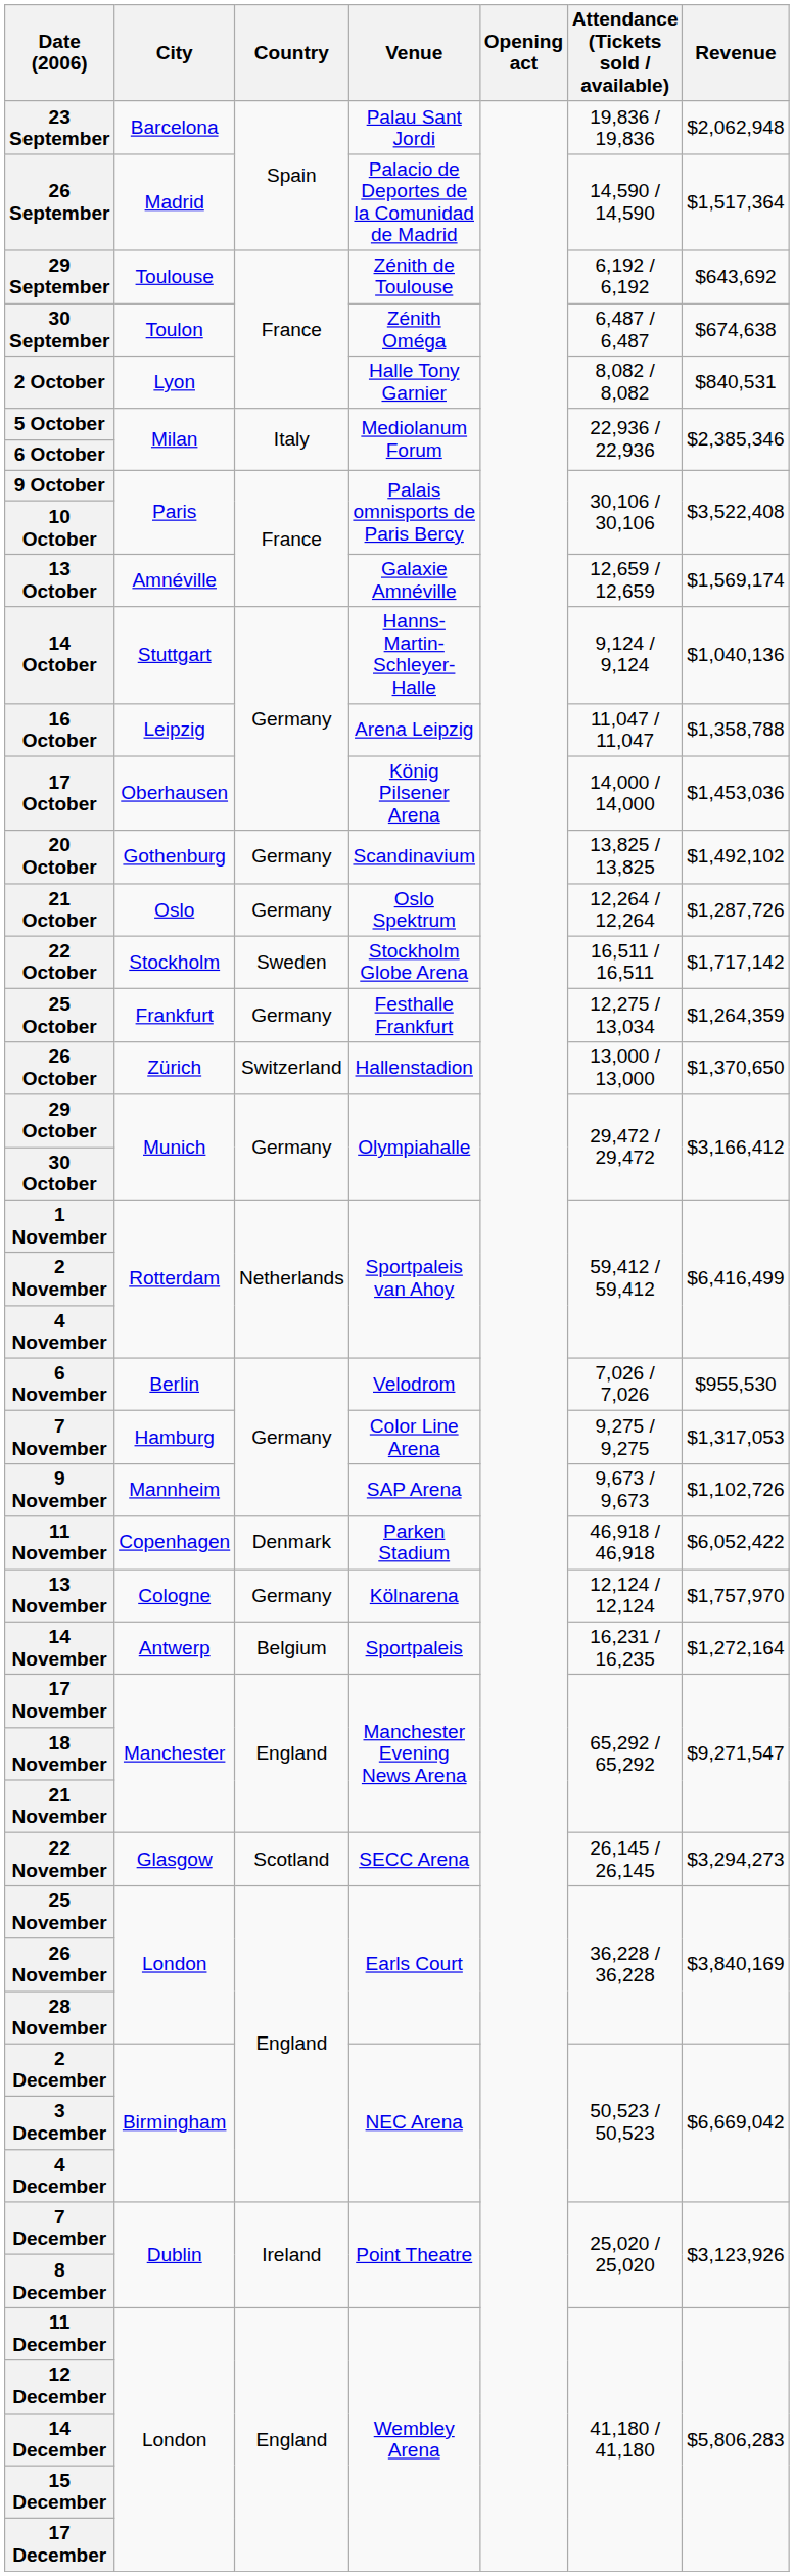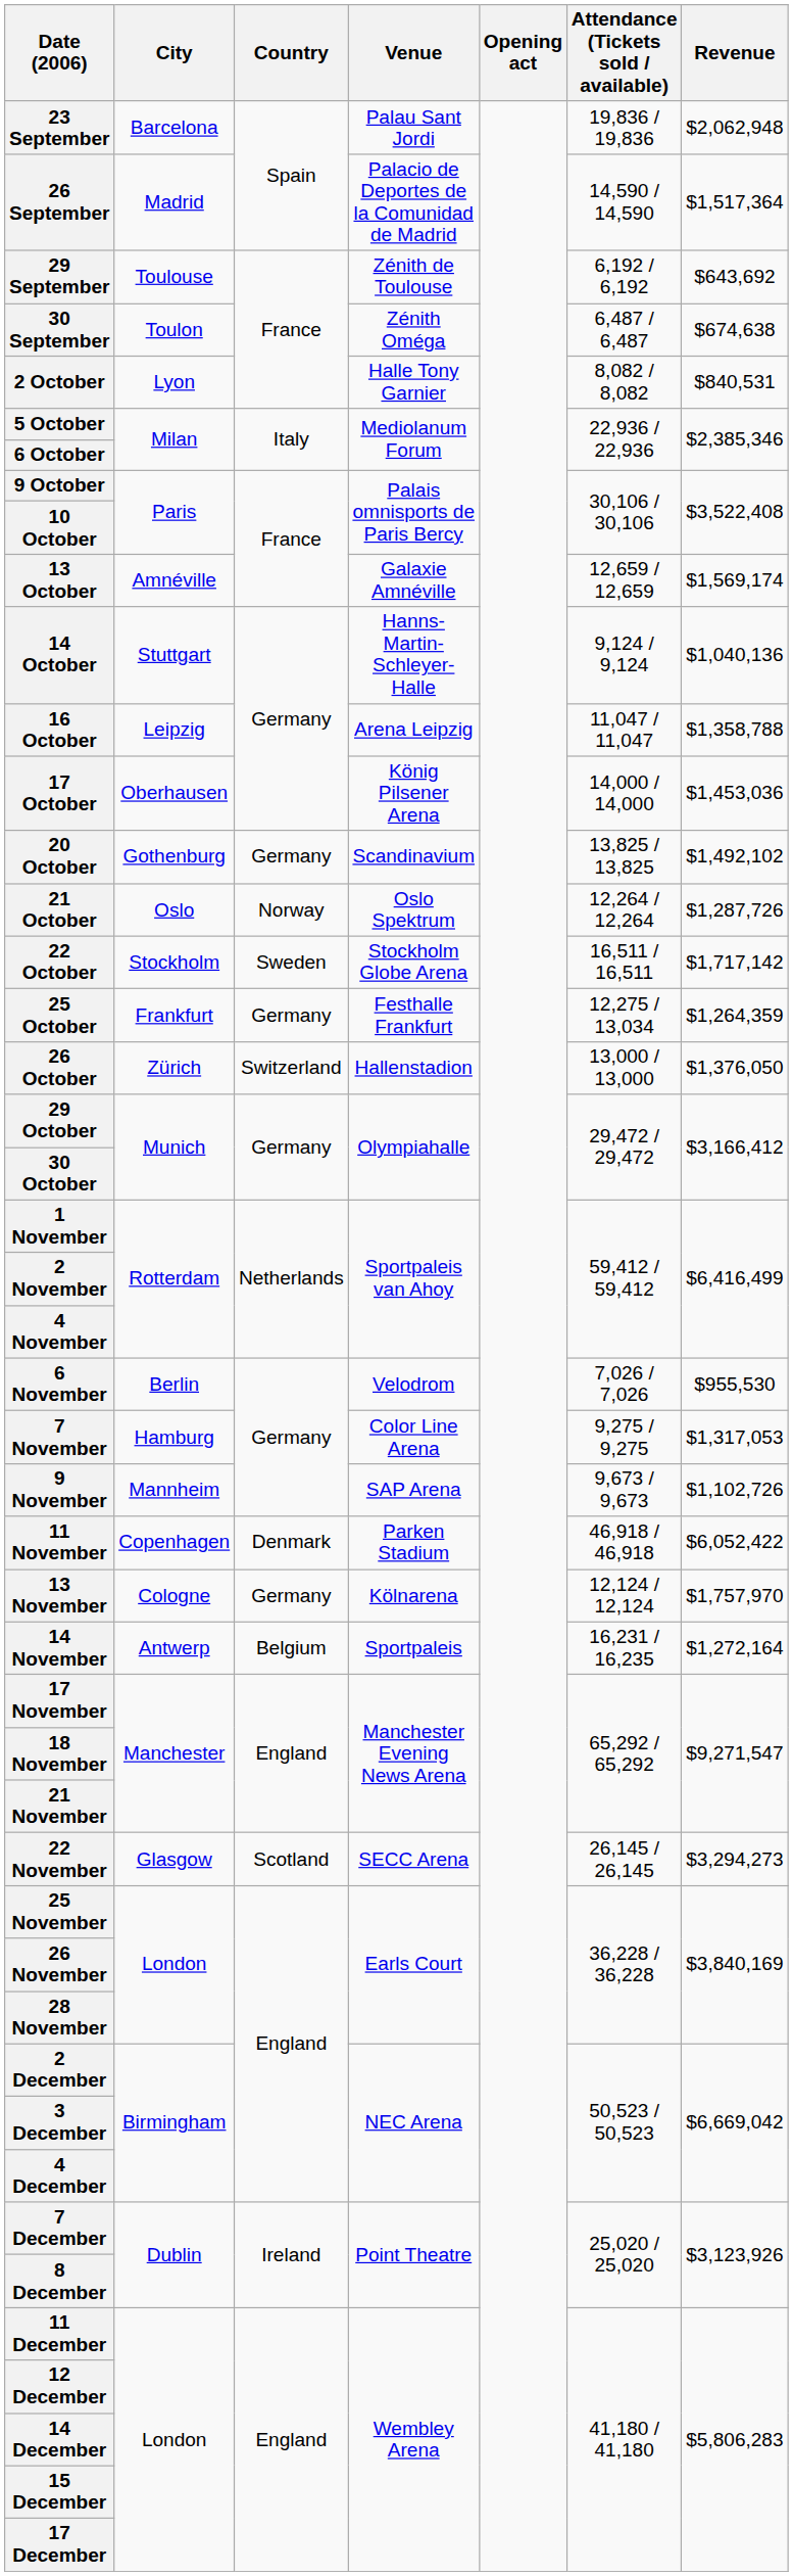 <table class="wikitable plainrowheaders" style="text-align:center;">
 <tr>
 <th scope="col" style="width:12em;">Date<br>(2006)</th>
 <th scope="col" style="width:10em;">City</th>
 <th scope="col" style="width:10em;">Country</th>
 <th scope="col" style="width:16em;">Venue</th>
 <th scope="col" style="width:10em;">Opening act</th>
 <th scope="col" style="width:10em;">Attendance <br>(Tickets sold / available)</th>
 <th scope="col" style="width:10em;">Revenue</th>
 </tr>
 <tr>
 <th scope="row" style="text-align:center;">23 September</th>
 <td><a href='#'>Barcelona</a></td>
 <td rowspan="2">Spain</td>
 <td><a href='#'>Palau Sant Jordi</a></td>
 <td rowspan="46"></td>
 <td>19,836 / 19,836</td>
 <td>$2,062,948</td>
 </tr>
 <tr>
 <th scope="row" style="text-align:center;">26 September</th>
 <td><a href='#'>Madrid</a></td>
 <td><a href='#'>Palacio de Deportes de la Comunidad de Madrid</a></td>
 <td>14,590 / 14,590</td>
 <td>$1,517,364</td>
 </tr>
 <tr>
 <th scope="row" style="text-align:center;">29 September</th>
 <td><a href='#'>Toulouse</a></td>
 <td rowspan="3">France</td>
 <td><a href='#'>Zénith de Toulouse</a></td>
 <td>6,192 / 6,192</td>
 <td>$643,692</td>
 </tr>
 <tr>
 <th scope="row" style="text-align:center;">30 September</th>
 <td><a href='#'>Toulon</a></td>
 <td><a href='#'>Zénith Oméga</a></td>
 <td>6,487 / 6,487</td>
 <td>$674,638</td>
 </tr>
 <tr>
 <th scope="row" style="text-align:center;">2 October</th>
 <td><a href='#'>Lyon</a></td>
 <td><a href='#'>Halle Tony Garnier</a></td>
 <td>8,082 / 8,082</td>
 <td>$840,531</td>
 </tr>
 <tr>
 <th scope="row" style="text-align:center;">5 October</th>
 <td rowspan="2"><a href='#'>Milan</a></td>
 <td rowspan="2">Italy</td>
 <td rowspan="2"><a href='#'>Mediolanum Forum</a></td>
 <td rowspan="2">22,936 / 22,936</td>
 <td rowspan="2">$2,385,346</td>
 </tr>
 <tr>
 <th scope="row" style="text-align:center;">6 October</th>
 </tr>
 <tr>
 <th scope="row" style="text-align:center;">9 October</th>
 <td rowspan="2"><a href='#'>Paris</a></td>
 <td rowspan="3">France</td>
 <td rowspan="2"><a href='#'>Palais omnisports de Paris Bercy</a></td>
 <td rowspan="2">30,106 / 30,106</td>
 <td rowspan="2">$3,522,408</td>
 </tr>
 <tr>
 <th scope="row" style="text-align:center;">10 October</th>
 </tr>
 <tr>
 <th scope="row" style="text-align:center;">13 October</th>
 <td><a href='#'>Amnéville</a></td>
 <td><a href='#'>Galaxie Amnéville</a></td>
 <td>12,659 / 12,659</td>
 <td>$1,569,174</td>
 </tr>
 <tr>
 <th scope="row" style="text-align:center;">14 October</th>
 <td><a href='#'>Stuttgart</a></td>
 <td rowspan="3">Germany</td>
 <td><a href='#'>Hanns-Martin-Schleyer-Halle</a></td>
 <td>9,124 / 9,124</td>
 <td>$1,040,136</td>
 </tr>
 <tr>
 <th scope="row" style="text-align:center;">16 October</th>
 <td><a href='#'>Leipzig</a></td>
 <td><a href='#'>Arena Leipzig</a></td>
 <td>11,047 / 11,047</td>
 <td>$1,358,788</td>
 </tr>
 <tr>
 <th scope="row" style="text-align:center;">17 October</th>
 <td><a href='#'>Oberhausen</a></td>
 <td><a href='#'>König Pilsener Arena</a></td>
 <td>14,000 / 14,000</td>
 <td>$1,453,036</td>
 </tr>
 <tr>
 <th scope="row" style="text-align:center;">20 October</th>
 <td><a href='#'>Gothenburg</a></td>
 <td>Germany</td>
 <td><a href='#'>Scandinavium</a></td>
 <td>13,825 / 13,825</td>
 <td>$1,492,102</td>
 </tr>
 <tr>
 <th scope="row" style="text-align:center;">21 October</th>
 <td><a href='#'>Oslo</a></td>
-<td>Germany</td>
+<td>Norway</td>
 <td><a href='#'>Oslo Spektrum</a></td>
 <td>12,264 / 12,264</td>
 <td>$1,287,726</td>
 </tr>
 <tr>
 <th scope="row" style="text-align:center;">22 October</th>
 <td><a href='#'>Stockholm</a></td>
 <td>Sweden</td>
 <td><a href='#'>Stockholm Globe Arena</a></td>
 <td>16,511 / 16,511</td>
 <td>$1,717,142</td>
 </tr>
 <tr>
 <th scope="row" style="text-align:center;">25 October</th>
 <td><a href='#'>Frankfurt</a></td>
 <td>Germany</td>
 <td><a href='#'>Festhalle Frankfurt</a></td>
 <td>12,275 / 13,034</td>
 <td>$1,264,359</td>
 </tr>
 <tr>
 <th scope="row" style="text-align:center;">26 October</th>
 <td><a href='#'>Zürich</a></td>
 <td>Switzerland</td>
 <td><a href='#'>Hallenstadion</a></td>
 <td>13,000 / 13,000</td>
-<td>$1,370,650</td>
+<td>$1,376,050</td>
 </tr>
 <tr>
 <th scope="row" style="text-align:center;">29 October</th>
 <td rowspan="2"><a href='#'>Munich</a></td>
 <td rowspan="2">Germany</td>
 <td rowspan="2"><a href='#'>Olympiahalle</a></td>
 <td rowspan="2">29,472 / 29,472</td>
 <td rowspan="2">$3,166,412</td>
 </tr>
 <tr>
 <th scope="row" style="text-align:center;">30 October</th>
 </tr>
 <tr>
 <th scope="row" style="text-align:center;">1 November</th>
 <td rowspan="3"><a href='#'>Rotterdam</a></td>
 <td rowspan="3">Netherlands</td>
 <td rowspan="3"><a href='#'>Sportpaleis van Ahoy</a></td>
 <td rowspan="3">59,412 / 59,412</td>
 <td rowspan="3">$6,416,499</td>
 </tr>
 <tr>
 <th scope="row" style="text-align:center;">2 November</th>
 </tr>
 <tr>
 <th scope="row" style="text-align:center;">4 November</th>
 </tr>
 <tr>
 <th scope="row" style="text-align:center;">6 November</th>
 <td><a href='#'>Berlin</a></td>
 <td rowspan="3">Germany</td>
 <td><a href='#'>Velodrom</a></td>
 <td>7,026 / 7,026</td>
 <td>$955,530</td>
 </tr>
 <tr>
 <th scope="row" style="text-align:center;">7 November</th>
 <td><a href='#'>Hamburg</a></td>
 <td><a href='#'>Color Line Arena</a></td>
 <td>9,275 / 9,275</td>
 <td>$1,317,053</td>
 </tr>
 <tr>
 <th scope="row" style="text-align:center;">9 November</th>
 <td><a href='#'>Mannheim</a></td>
 <td><a href='#'>SAP Arena</a></td>
 <td>9,673 / 9,673</td>
 <td>$1,102,726</td>
 </tr>
 <tr>
 <th scope="row" style="text-align:center;">11 November</th>
 <td><a href='#'>Copenhagen</a></td>
 <td>Denmark</td>
 <td><a href='#'>Parken Stadium</a></td>
 <td>46,918 / 46,918</td>
 <td>$6,052,422</td>
 </tr>
 <tr>
 <th scope="row" style="text-align:center;">13 November</th>
 <td><a href='#'>Cologne</a></td>
 <td>Germany</td>
 <td><a href='#'>Kölnarena</a></td>
 <td>12,124 / 12,124</td>
 <td>$1,757,970</td>
 </tr>
 <tr>
 <th scope="row" style="text-align:center;">14 November</th>
 <td><a href='#'>Antwerp</a></td>
 <td>Belgium</td>
 <td><a href='#'>Sportpaleis</a></td>
 <td>16,231 / 16,235</td>
 <td>$1,272,164</td>
 </tr>
 <tr>
 <th scope="row" style="text-align:center;">17 November</th>
 <td rowspan="3"><a href='#'>Manchester</a></td>
 <td rowspan="3">England</td>
 <td rowspan="3"><a href='#'>Manchester Evening News Arena</a></td>
 <td rowspan="3">65,292 / 65,292</td>
 <td rowspan="3">$9,271,547</td>
 </tr>
 <tr>
 <th scope="row" style="text-align:center;">18 November</th>
 </tr>
 <tr>
 <th scope="row" style="text-align:center;">21 November</th>
 </tr>
 <tr>
 <th scope="row" style="text-align:center;">22 November</th>
 <td><a href='#'>Glasgow</a></td>
 <td>Scotland</td>
 <td><a href='#'>SECC Arena</a></td>
 <td>26,145 / 26,145</td>
 <td>$3,294,273</td>
 </tr>
 <tr>
 <th scope="row" style="text-align:center;">25 November</th>
 <td rowspan="3"><a href='#'>London</a></td>
 <td rowspan="6">England</td>
 <td rowspan="3"><a href='#'>Earls Court</a></td>
 <td rowspan="3">36,228 / 36,228</td>
 <td rowspan="3">$3,840,169</td>
 </tr>
 <tr>
 <th scope="row" style="text-align:center;">26 November</th>
 </tr>
 <tr>
 <th scope="row" style="text-align:center;">28 November</th>
 </tr>
 <tr>
 <th scope="row" style="text-align:center;">2 December</th>
 <td rowspan="3"><a href='#'>Birmingham</a></td>
 <td rowspan="3"><a href='#'>NEC Arena</a></td>
 <td rowspan="3">50,523 / 50,523</td>
 <td rowspan="3">$6,669,042</td>
 </tr>
 <tr>
 <th scope="row" style="text-align:center;">3 December</th>
 </tr>
 <tr>
 <th scope="row" style="text-align:center;">4 December</th>
 </tr>
 <tr>
 <th scope="row" style="text-align:center;">7 December</th>
 <td rowspan="2"><a href='#'>Dublin</a></td>
 <td rowspan="2">Ireland</td>
 <td rowspan="2"><a href='#'>Point Theatre</a></td>
 <td rowspan="2">25,020 / 25,020</td>
 <td rowspan="2">$3,123,926</td>
 </tr>
 <tr>
 <th scope="row" style="text-align:center;">8 December</th>
 </tr>
 <tr>
 <th scope="row" style="text-align:center;">11 December</th>
 <td rowspan="5">London</td>
 <td rowspan="5">England</td>
 <td rowspan="5"><a href='#'>Wembley Arena</a></td>
 <td rowspan="5">41,180 / 41,180</td>
 <td rowspan="5">$5,806,283</td>
 </tr>
 <tr>
 <th scope="row" style="text-align:center;">12 December</th>
 </tr>
 <tr>
 <th scope="row" style="text-align:center;">14 December</th>
 </tr>
 <tr>
 <th scope="row" style="text-align:center;">15 December</th>
 </tr>
 <tr>
 <th scope="row" style="text-align:center;">17 December</th>
 </tr>
 </table>
